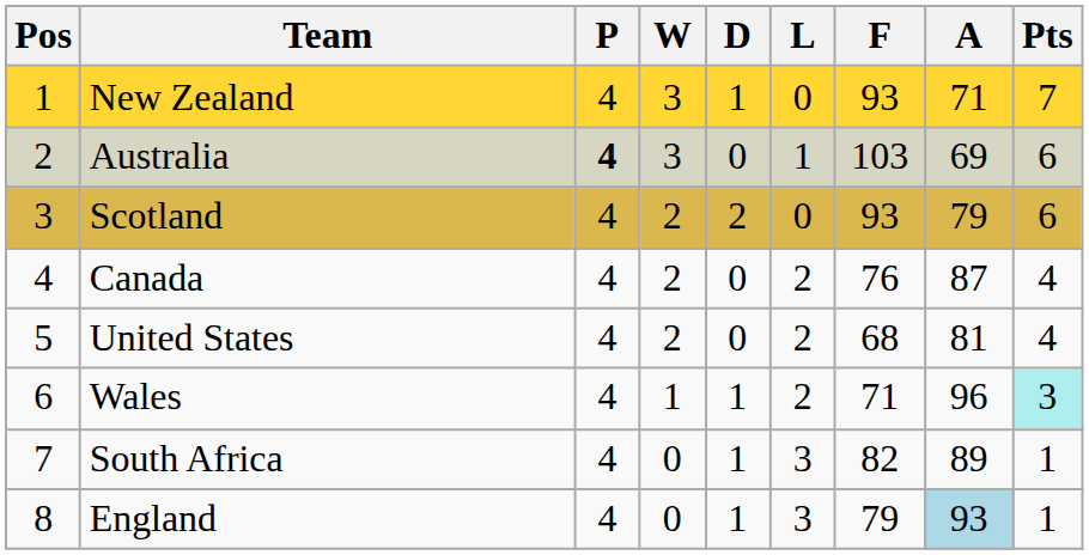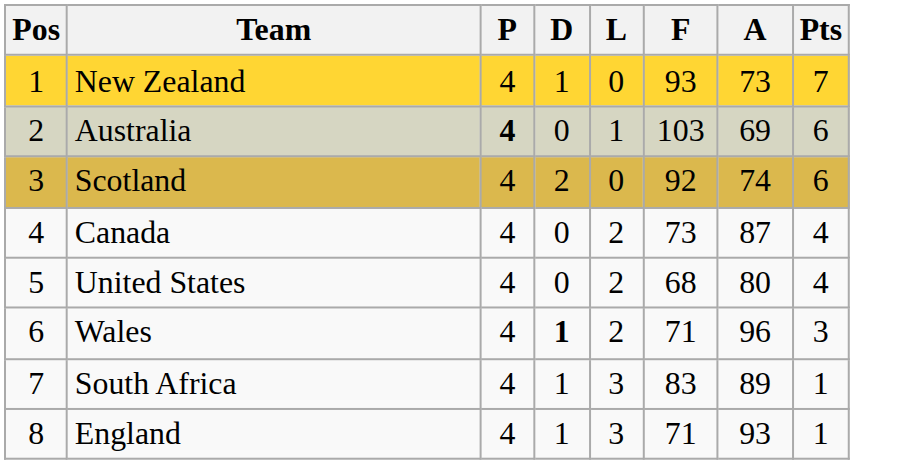 <table class="wikitable" style="font-size: 100%">
 <tr>
 <th width=20>Pos</th>
 <th width=200>Team</th>
 <th width=20>P</th>
-<th width=20>W</th>
 <th width=20>D</th>
 <th width=20>L</th>
 <th width=30>F</th>
 <th width=30>A</th>
 <th width=20>Pts</th>
 </tr>
 <tr align=center style="background: #FFD633;">
 <td>1</td>
 <td align="left"> New Zealand</td>
 <td>4</td>
-<td>3</td>
 <td>1</td>
 <td>0</td>
 <td>93</td>
-<td>71</td>
+<td>73</td>
 <td>7</td>
 </tr>
 <tr align=center style="background: #D6D6C2;">
 <td>2</td>
 <td align="left"> Australia</td>
 <td><strong>4</strong></td>
-<td>3</td>
 <td>0</td>
 <td>1</td>
 <td>103</td>
 <td>69</td>
 <td>6</td>
 </tr>
 <tr align=center style="background: #DBB84D;">
 <td>3</td>
 <td align="left"> Scotland</td>
 <td>4</td>
 <td>2</td>
-<td>2</td>
 <td>0</td>
-<td>93</td>
-<td>79</td>
+<td>92</td>
+<td>74</td>
 <td>6</td>
 </tr>
 <tr align=center>
 <td>4</td>
 <td align="left"> Canada</td>
 <td>4</td>
-<td>2</td>
 <td>0</td>
 <td>2</td>
-<td>76</td>
+<td>73</td>
 <td>87</td>
 <td>4</td>
 </tr>
 <tr align=center>
 <td>5</td>
 <td align="left"> United States</td>
 <td>4</td>
-<td>2</td>
 <td>0</td>
 <td>2</td>
 <td>68</td>
-<td>81</td>
+<td>80</td>
 <td>4</td>
 </tr>
 <tr align=center>
 <td>6</td>
 <td align="left"> Wales</td>
 <td>4</td>
-<td>1</td>
-<td>1</td>
+<td><strong>1</strong></td>
 <td>2</td>
 <td>71</td>
 <td>96</td>
-<td style="background: paleturquoise;">3</td>
+<td>3</td>
 </tr>
 <tr align=center>
 <td>7</td>
 <td align="left"> South Africa</td>
 <td>4</td>
-<td>0</td>
 <td>1</td>
 <td>3</td>
-<td>82</td>
+<td>83</td>
 <td>89</td>
 <td>1</td>
 </tr>
 <tr align=center>
 <td>8</td>
 <td align="left"> England</td>
 <td>4</td>
-<td>0</td>
 <td>1</td>
 <td>3</td>
-<td>79</td>
-<td style="background: lightblue;">93</td>
+<td>71</td>
+<td>93</td>
 <td>1</td>
 </tr>
 </table>
